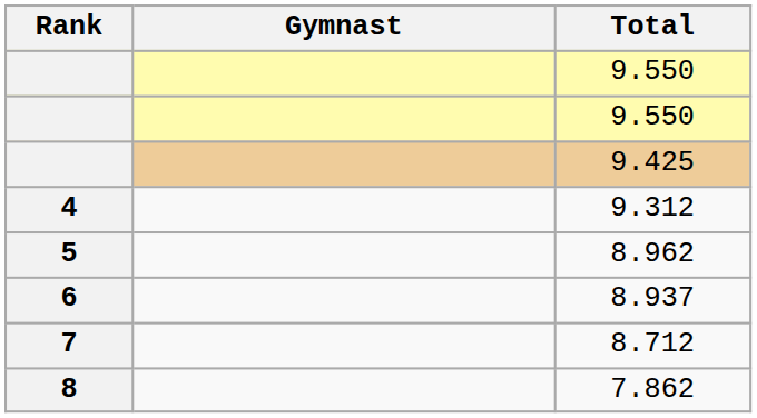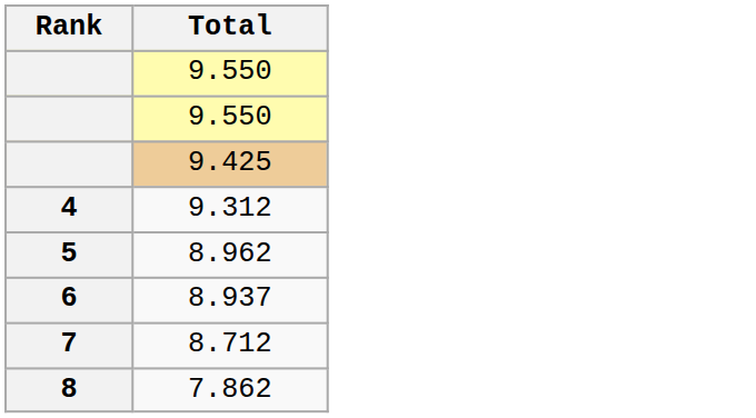 <table class="wikitable sortable" style="text-align:center; font-size:95%">
 <tr>
 <th scope="col" style="width:50px;">Rank</th>
-<th scope="col" style="width:180px;">Gymnast</th>
 <th scope="col" style="width:80px;">Total</th>
 </tr>
 <tr style="background:#fffcaf;">
 <th scope="row" style="text-align:center"></th>
-<td style="text-align:left;"></td>
 <td>9.550</td>
 </tr>
 <tr style="background:#fffcaf;">
 <th scope=row style="text-align:center"></th>
-<td style="text-align:left;"></td>
 <td>9.550</td>
 </tr>
 <tr style="background:#ec9;">
 <th scope=row style="text-align:center"></th>
-<td style="text-align:left;"></td>
 <td>9.425</td>
 </tr>
 <tr>
 <th scope=row style="text-align:center">4</th>
-<td style="text-align:left;"></td>
 <td>9.312</td>
 </tr>
 <tr>
 <th scope=row style="text-align:center">5</th>
-<td style="text-align:left;"></td>
 <td>8.962</td>
 </tr>
 <tr>
 <th scope=row style="text-align:center">6</th>
-<td style="text-align:left;"></td>
 <td>8.937</td>
 </tr>
 <tr>
 <th scope=row style="text-align:center">7</th>
-<td style="text-align:left;"></td>
 <td>8.712</td>
 </tr>
 <tr>
 <th scope=row style="text-align:center">8</th>
-<td style="text-align:left;"></td>
 <td>7.862</td>
 </tr>
 </table>
